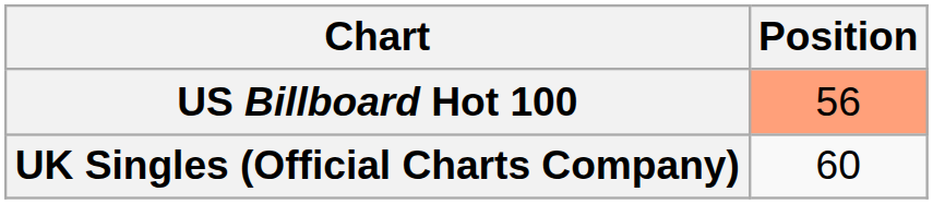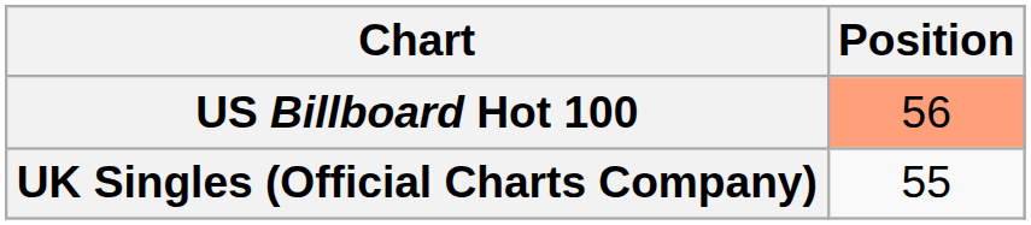 <table class="wikitable sortable plainrowheaders" style="text-align:center">
 <tr>
 <th scope="col">Chart</th>
 <th>Position</th>
 </tr>
 <tr>
 <th scope="row">US <em>Billboard</em> Hot 100</th>
 <td style="background: lightsalmon; text-align:center;">56</td>
 </tr>
 <tr>
 <th scope="row">UK Singles (Official Charts Company)</th>
-<td align="center">60</td>
+<td align="center">55</td>
 </tr>
 </table>
